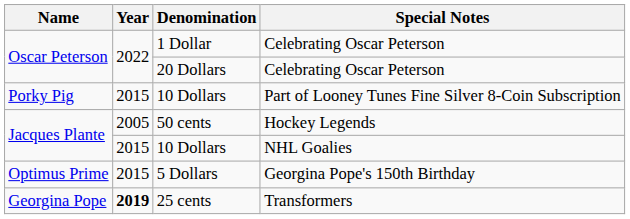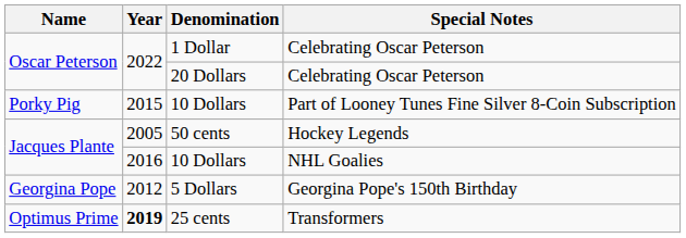 <table class="wikitable">
 <tr>
 <th>Name</th>
 <th>Year</th>
 <th>Denomination</th>
 <th>Special Notes</th>
 </tr>
 <tr>
 <td rowspan=2><a href='#'>Oscar Peterson</a></td>
 <td rowspan=2>2022</td>
 <td>1 Dollar</td>
 <td>Celebrating Oscar Peterson</td>
 </tr>
 <tr>
 <td>20 Dollars</td>
 <td>Celebrating Oscar Peterson</td>
 </tr>
 <tr>
 <td><a href='#'>Porky Pig</a></td>
 <td>2015</td>
 <td>10 Dollars</td>
 <td>Part of Looney Tunes Fine Silver 8-Coin Subscription</td>
 </tr>
 <tr>
 <td rowspan=2><a href='#'>Jacques Plante</a></td>
 <td>2005</td>
 <td>50 cents</td>
 <td>Hockey Legends</td>
 </tr>
 <tr>
-<td>2015</td>
+<td>2016</td>
 <td>10 Dollars</td>
 <td>NHL Goalies</td>
 </tr>
 <tr>
-<td><a href='#'>Optimus Prime</a></td>
-<td>2015</td>
+<td><a href='#'>Georgina Pope</a></td>
+<td>2012</td>
 <td>5 Dollars</td>
 <td>Georgina Pope's 150th Birthday</td>
 </tr>
 <tr>
-<td><a href='#'>Georgina Pope</a></td>
+<td><a href='#'>Optimus Prime</a></td>
 <td><strong>2019</strong></td>
 <td>25 cents</td>
 <td>Transformers</td>
 </tr>
 </table>
